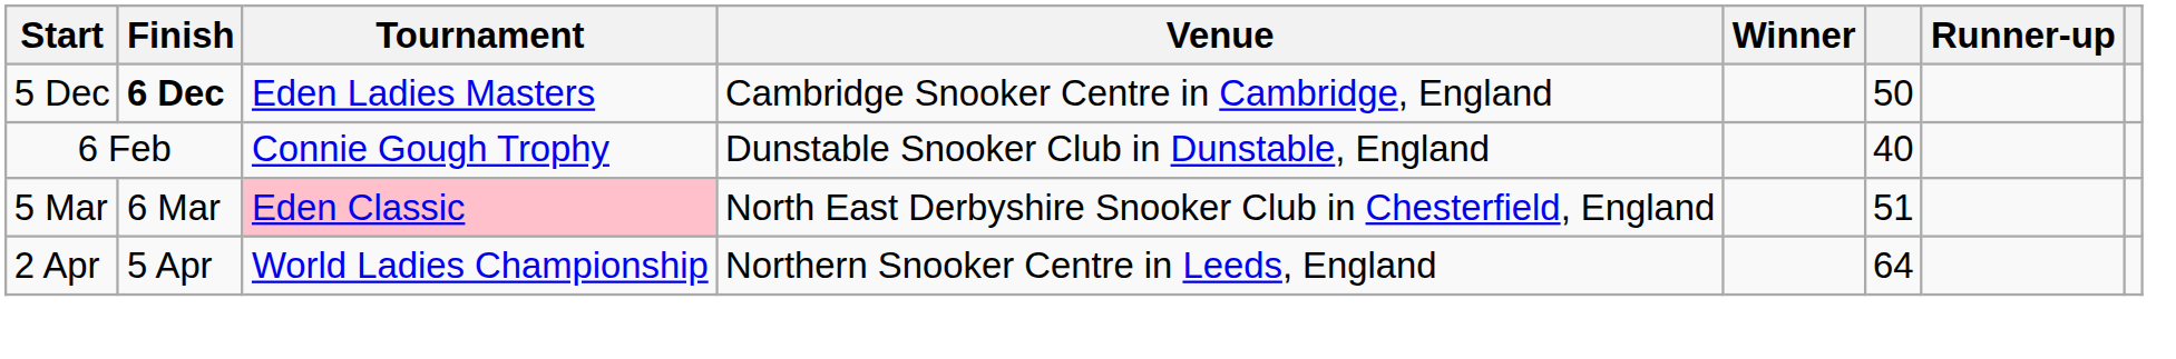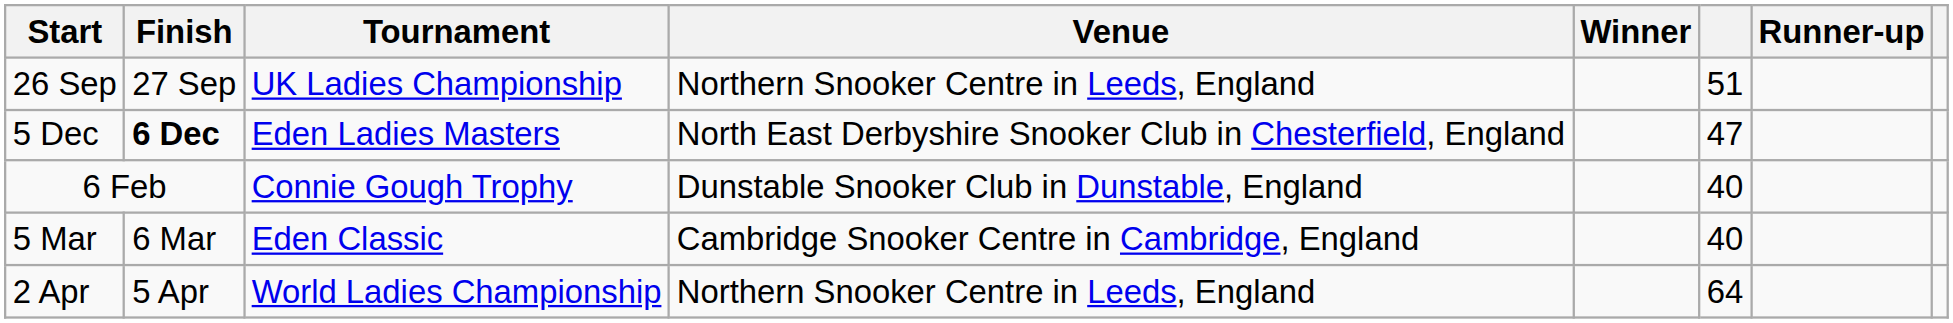 <table class="wikitable" style="font-size: 90%">
 <tr>
 <th>Start</th>
 <th>Finish</th>
 <th>Tournament</th>
 <th>Venue</th>
 <th>Winner</th>
 <th></th>
 <th>Runner-up</th>
 <th></th>
 </tr>
 <tr>
+<td>26 Sep</td>
+<td>27 Sep</td>
+<td><a href='#'>UK Ladies Championship</a></td>
+<td>Northern Snooker Centre in <a href='#'>Leeds</a>, England</td>
+<td></td>
+<td style="text-align:center;">51</td>
+<td></td>
+<td style="text-align:center;"></td>
+</tr>
+<tr>
 <td>5 Dec</td>
 <td><strong>6 Dec</strong></td>
 <td><a href='#'>Eden Ladies Masters</a></td>
-<td>Cambridge Snooker Centre in <a href='#'>Cambridge</a>, England</td>
+<td>North East Derbyshire Snooker Club in <a href='#'>Chesterfield</a>, England</td>
 <td></td>
-<td style="text-align:center;">50</td>
+<td style="text-align:center;">47</td>
 <td></td>
 <td style="text-align:center;"></td>
 </tr>
 <tr>
 <td colspan=2 style="text-align:center;">6 Feb</td>
 <td><a href='#'>Connie Gough Trophy</a></td>
 <td>Dunstable Snooker Club in <a href='#'>Dunstable</a>, England</td>
 <td></td>
 <td style="text-align:center;">40</td>
 <td></td>
 <td style="text-align:center;"></td>
 </tr>
 <tr>
 <td>5 Mar</td>
 <td>6 Mar</td>
-<td style="background: pink;"><a href='#'>Eden Classic</a></td>
-<td>North East Derbyshire Snooker Club in <a href='#'>Chesterfield</a>, England</td>
+<td><a href='#'>Eden Classic</a></td>
+<td>Cambridge Snooker Centre in <a href='#'>Cambridge</a>, England</td>
 <td></td>
-<td style="text-align:center;">51</td>
+<td style="text-align:center;">40</td>
 <td></td>
 <td style="text-align:center;"></td>
 </tr>
 <tr>
 <td>2 Apr</td>
 <td>5 Apr</td>
 <td><a href='#'>World Ladies Championship</a></td>
 <td>Northern Snooker Centre in <a href='#'>Leeds</a>, England</td>
 <td></td>
 <td style="text-align:center;">64</td>
 <td></td>
 <td style="text-align:center;"></td>
 </tr>
 </table>
